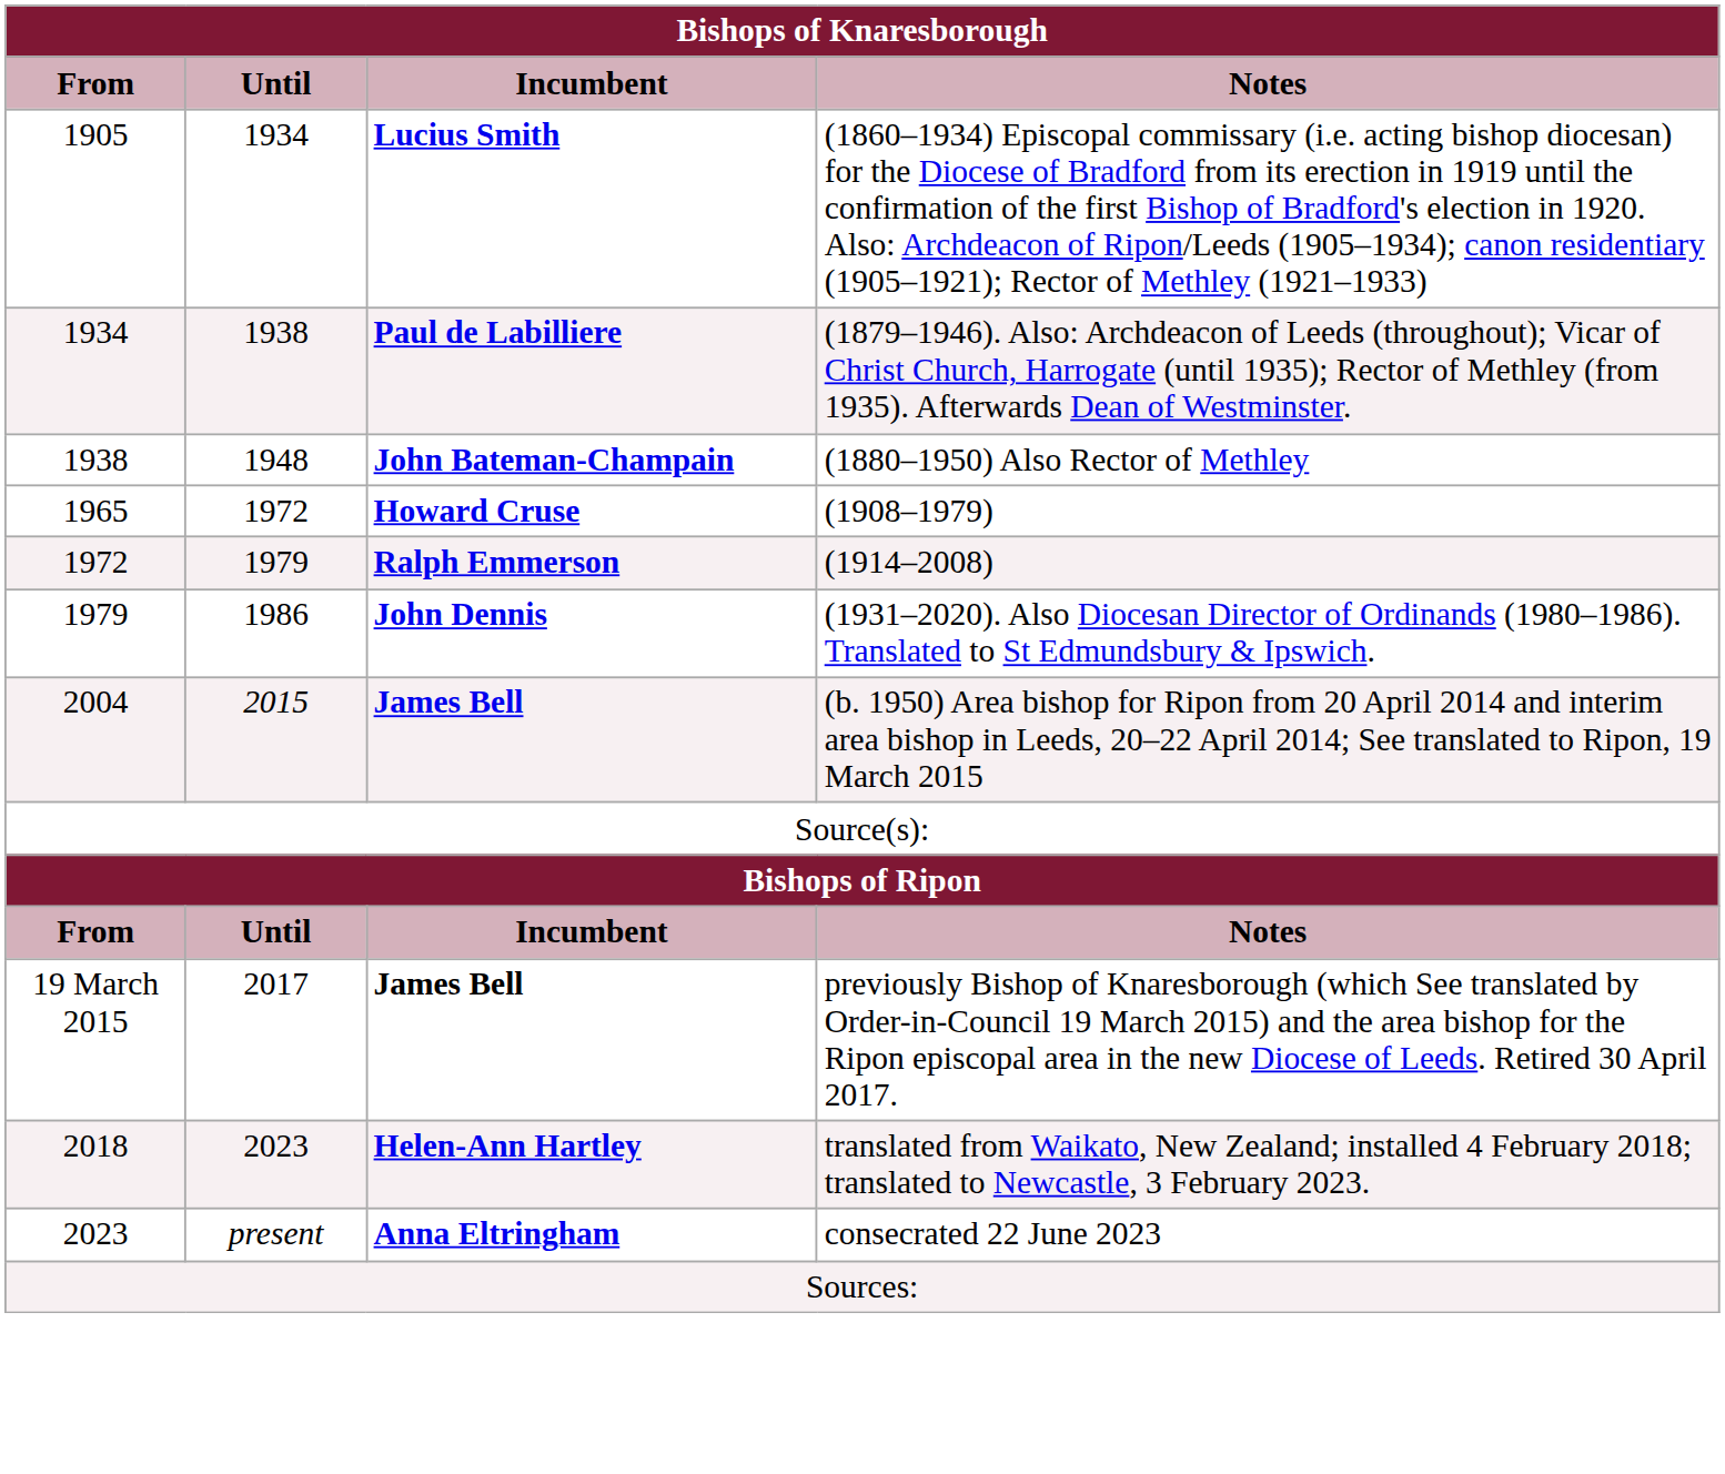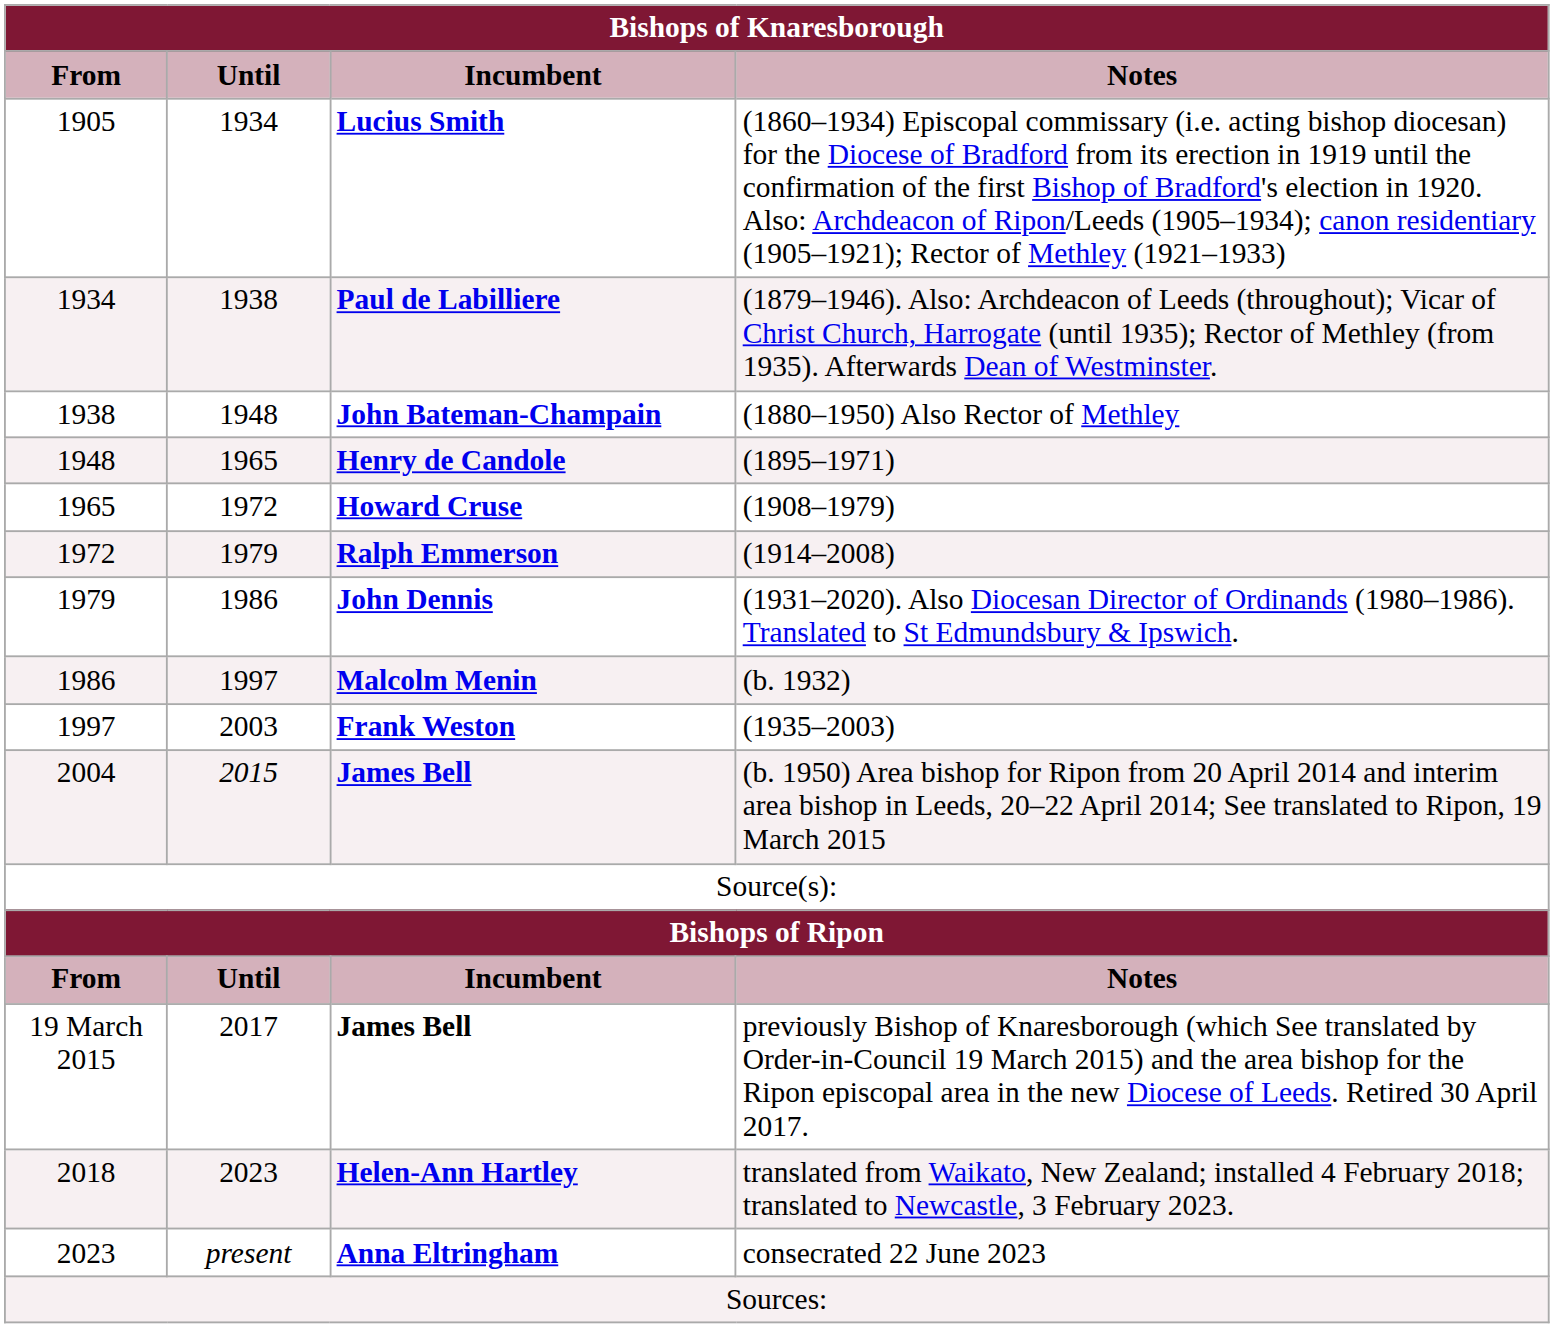 <table class="wikitable" style="width:95%;" border="1" cellpadding="2">
 <tr>
 <th colspan="4" style="background-color: #7F1734; color: white;">Bishops of Knaresborough</th>
 </tr>
 <tr valign=top>
 <th style="background-color:#D4B1BB" width="10%">From</th>
 <th style="background-color:#D4B1BB" width="10%">Until</th>
 <th style="background-color:#D4B1BB" width="25%">Incumbent</th>
 <th style="background-color:#D4B1BB" width="50%">Notes</th>
 </tr>
 <tr valign=top bgcolor="white">
 <td align="center">1905</td>
 <td align="center">1934</td>
 <td><strong><a href='#'>Lucius Smith</a></strong></td>
 <td>(1860–1934) Episcopal commissary (i.e. acting bishop diocesan) for the <a href='#'>Diocese of Bradford</a> from its erection in 1919 until the confirmation of the first <a href='#'>Bishop of Bradford</a>'s election in 1920.<br>Also: <a href='#'>Archdeacon of Ripon</a>/Leeds (1905–1934); <a href='#'>canon residentiary</a> (1905–1921); Rector of <a href='#'>Methley</a> (1921–1933)</td>
 </tr>
 <tr valign=top bgcolor="#F7F0F2">
 <td align="center">1934</td>
 <td align="center">1938</td>
 <td><strong><a href='#'>Paul de Labilliere</a></strong></td>
 <td>(1879–1946). Also: Archdeacon of Leeds (throughout); Vicar of <a href='#'>Christ&nbsp;Church, Harrogate</a> (until 1935); Rector of Methley (from 1935). Afterwards <a href='#'>Dean of Westminster</a>.</td>
 </tr>
 <tr valign=top bgcolor="white">
 <td align="center">1938</td>
 <td align="center">1948</td>
 <td><strong><a href='#'>John Bateman-Champain</a></strong></td>
 <td>(1880–1950) Also Rector of <a href='#'>Methley</a></td>
 </tr>
+<tr valign=top bgcolor="#F7F0F2">
+<td align="center">1948</td>
+<td align="center">1965</td>
+<td><strong><a href='#'>Henry de Candole</a></strong></td>
+<td>(1895–1971)</td>
+</tr>
 <tr valign=top bgcolor="white">
 <td align="center">1965</td>
 <td align="center">1972</td>
 <td><strong><a href='#'>Howard Cruse</a></strong></td>
 <td>(1908–1979)</td>
 </tr>
 <tr valign=top bgcolor="#F7F0F2">
 <td align="center">1972</td>
 <td align="center">1979</td>
 <td><strong><a href='#'>Ralph Emmerson</a></strong></td>
 <td>(1914–2008)</td>
 </tr>
 <tr valign=top bgcolor="white">
 <td align="center">1979</td>
 <td align="center">1986</td>
 <td><strong><a href='#'>John Dennis</a></strong></td>
 <td>(1931–2020). Also <a href='#'>Diocesan Director of Ordinands</a> (1980–1986). <a href='#'>Translated</a> to <a href='#'>St Edmundsbury & Ipswich</a>.</td>
+</tr>
+<tr valign=top bgcolor="#F7F0F2">
+<td align="center">1986</td>
+<td align="center">1997</td>
+<td><strong><a href='#'>Malcolm Menin</a></strong></td>
+<td>(b. 1932)</td>
+</tr>
+<tr valign=top bgcolor="white">
+<td align="center">1997</td>
+<td align="center">2003</td>
+<td><strong><a href='#'>Frank Weston</a></strong></td>
+<td>(1935–2003)</td>
 </tr>
 <tr valign=top bgcolor="#F7F0F2">
 <td align="center">2004</td>
 <td align="center"><em>2015</em></td>
 <td><strong><a href='#'>James Bell</a></strong></td>
 <td>(b. 1950) Area bishop for Ripon from 20 April 2014 and interim area bishop in Leeds, 20–22 April 2014; See translated to Ripon, 19 March 2015</td>
 </tr>
 <tr valign=top bgcolor="white">
 <td align="center" colspan="4">Source(s):</td>
 </tr>
 <tr>
 <th colspan="4" style="background-color: #7F1734; color: white;">Bishops of Ripon</th>
 </tr>
 <tr align=top>
 <th style="background-color:#D4B1BB" width="10%">From</th>
 <th style="background-color:#D4B1BB" width="10%">Until</th>
 <th style="background-color:#D4B1BB" width="25%">Incumbent</th>
 <th style="background-color:#D4B1BB" width="50%">Notes</th>
 </tr>
 <tr valign="top" style="background-color: white;">
 <td align="center">19 March 2015</td>
 <td align="center">2017</td>
 <td><strong>James Bell</strong></td>
 <td>previously Bishop of Knaresborough (which See translated by Order-in-Council 19 March 2015) and the area bishop for the Ripon episcopal area in the new <a href='#'>Diocese of Leeds</a>. Retired 30 April 2017.</td>
 </tr>
 <tr valign="top" style="background-color: #F7F0F2;">
 <td align="center">2018</td>
 <td align="center">2023</td>
 <td><strong><a href='#'>Helen-Ann Hartley</a></strong></td>
 <td>translated from <a href='#'>Waikato</a>, New Zealand; installed 4 February 2018; translated to <a href='#'>Newcastle</a>, 3 February 2023.</td>
 </tr>
 <tr valign="top" style="background-color: white;">
 <td align="center">2023</td>
 <td align="center"><em>present</em></td>
 <td><strong><a href='#'>Anna Eltringham</a></strong></td>
 <td>consecrated 22 June 2023</td>
 </tr>
 <tr valign="top" style="background-color: #F7F0F2;">
 <td colspan="4" style="text-align: center;">Sources:</td>
 </tr>
 </table>
